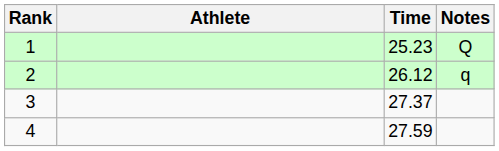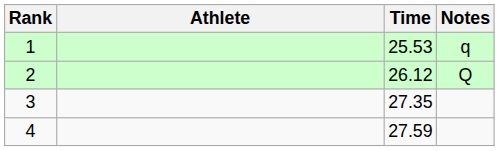 <table class="wikitable" style="text-align:center">
 <tr>
 <th>Rank</th>
 <th Style="width:18em">Athlete</th>
 <th>Time</th>
 <th>Notes</th>
 </tr>
 <tr style="background:#cfc">
 <td>1</td>
 <td style="text-align:left"></td>
-<td>25.23</td>
-<td>Q</td>
+<td>25.53</td>
+<td>q</td>
 </tr>
 <tr style="background:#cfc">
 <td>2</td>
 <td style="text-align:left"></td>
 <td>26.12</td>
-<td>q</td>
+<td>Q</td>
 </tr>
 <tr>
 <td>3</td>
 <td style="text-align:left"></td>
-<td>27.37</td>
+<td>27.35</td>
 <td></td>
 </tr>
 <tr>
 <td>4</td>
 <td style="text-align:left"></td>
 <td>27.59</td>
 <td></td>
 </tr>
 </table>
